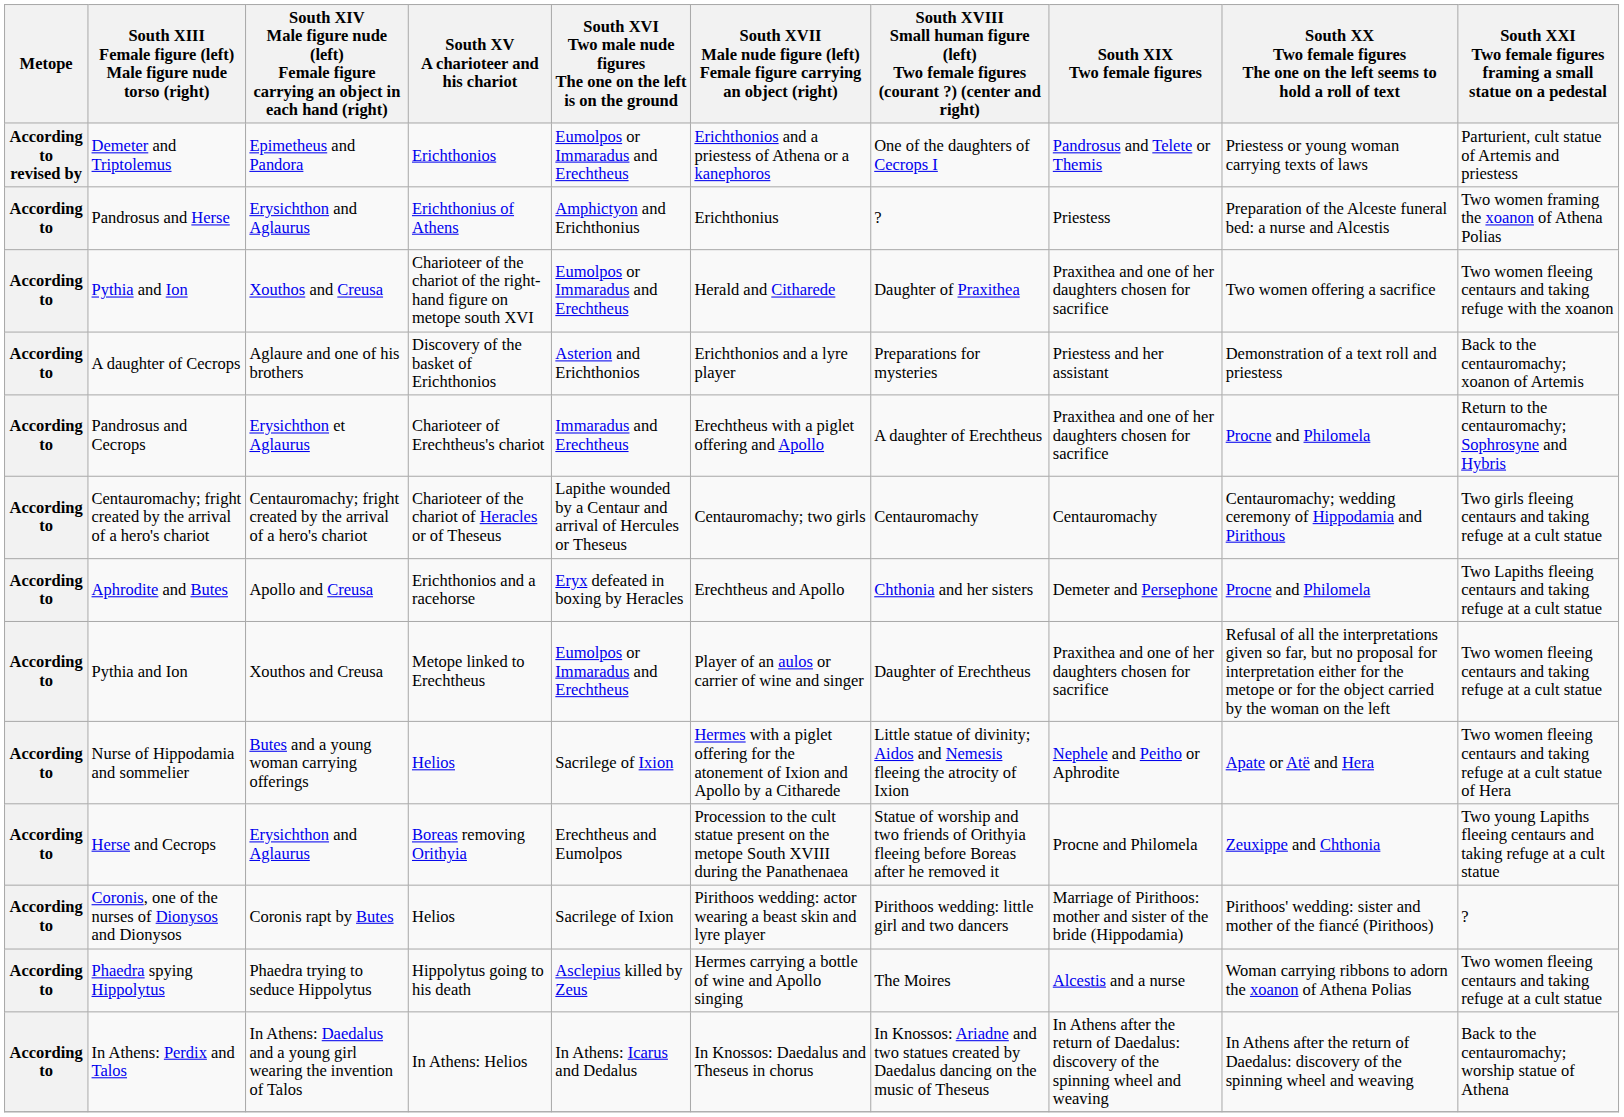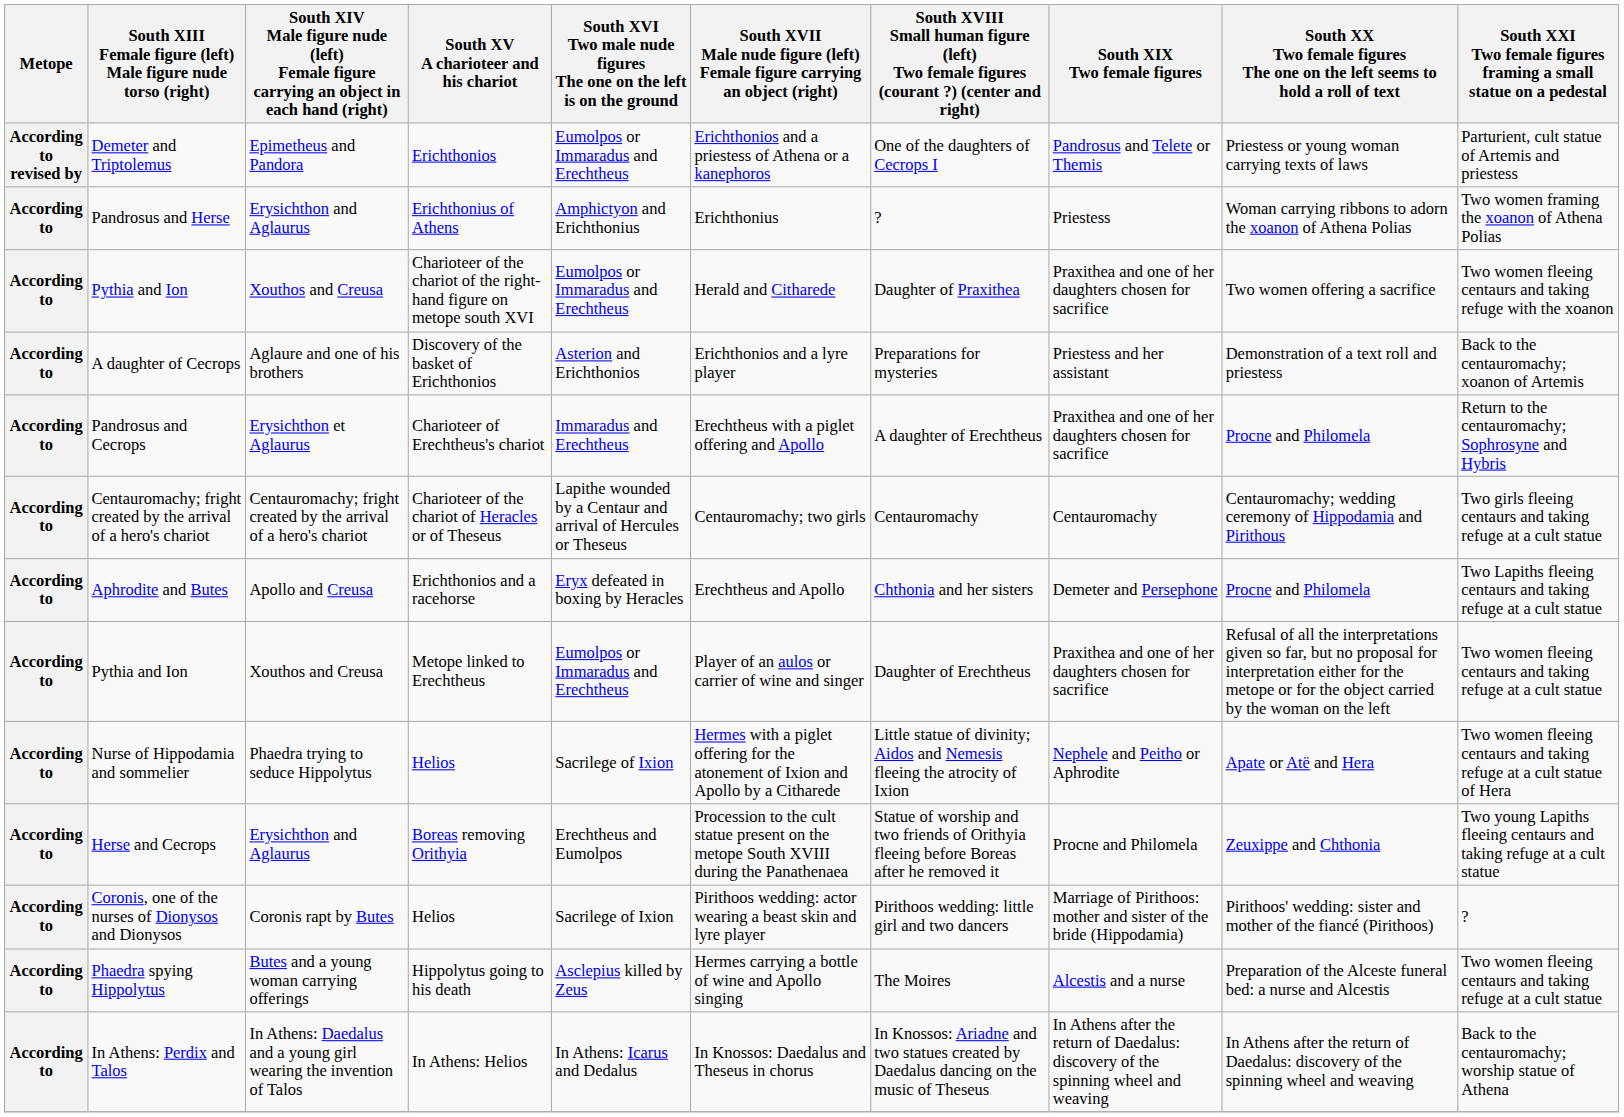 <table class="wikitable centre">
 <tr>
 <th scope="col">Metope</th>
 <th scope="col">South XIII<br>Female figure (left)<br>Male figure nude torso (right)</th>
 <th scope="col">South XIV<br>Male figure nude (left)<br>Female figure carrying an object in each hand (right)</th>
 <th scope="col">South XV<br>A charioteer and his chariot</th>
 <th scope="col">South XVI<br>Two male nude figures<br>The one on the left is on the ground</th>
 <th scope="col">South XVII<br>Male nude figure (left)<br>Female figure carrying an object (right)</th>
 <th scope="col">South XVIII<br>Small human figure (left)<br>Two female figures (courant ?) (center and right)</th>
 <th scope="col">South XIX<br>Two female figures</th>
 <th scope="col">South XX<br>Two female figures<br>The one on the left seems to hold a roll of text</th>
 <th scope="col">South XXI<br>Two female figures framing a small statue on a pedestal</th>
 </tr>
 <tr>
 <th scope="col">According to <br>revised by </th>
 <td><a href='#'>Demeter</a> and <a href='#'>Triptolemus</a></td>
 <td><a href='#'>Epimetheus</a> and <a href='#'>Pandora</a></td>
 <td><a href='#'>Erichthonios</a></td>
 <td><a href='#'>Eumolpos</a> or <a href='#'>Immaradus</a> and <a href='#'>Erechtheus</a></td>
 <td><a href='#'>Erichthonios</a> and a priestess of Athena or a <a href='#'>kanephoros</a></td>
 <td>One of the daughters of <a href='#'>Cecrops I</a></td>
 <td><a href='#'>Pandrosus</a> and <a href='#'>Telete</a> or <a href='#'>Themis</a></td>
 <td>Priestess or young woman carrying texts of laws</td>
 <td>Parturient, cult statue of Artemis and priestess</td>
 </tr>
 <tr>
 <th scope="col">According to </th>
 <td>Pandrosus and <a href='#'>Herse</a></td>
 <td><a href='#'>Erysichthon</a> and <a href='#'>Aglaurus</a></td>
 <td><a href='#'>Erichthonius of Athens</a></td>
 <td><a href='#'>Amphictyon</a> and Erichthonius</td>
 <td>Erichthonius</td>
 <td>?</td>
 <td>Priestess</td>
-<td>Preparation of the Alceste funeral bed: a nurse and Alcestis</td>
+<td>Woman carrying ribbons to adorn the <a href='#'>xoanon</a> of Athena Polias</td>
 <td>Two women framing the <a href='#'>xoanon</a> of Athena Polias</td>
 </tr>
 <tr>
 <th scope="col">According to </th>
 <td><a href='#'>Pythia</a> and <a href='#'>Ion</a></td>
 <td><a href='#'>Xouthos</a> and <a href='#'>Creusa</a></td>
 <td>Charioteer of the chariot of the right-hand figure on metope south XVI</td>
 <td><a href='#'>Eumolpos</a> or <a href='#'>Immaradus</a> and <a href='#'>Erechtheus</a></td>
 <td>Herald and <a href='#'>Citharede</a></td>
 <td>Daughter of <a href='#'>Praxithea</a></td>
 <td>Praxithea and one of her daughters chosen for sacrifice</td>
 <td>Two women offering a sacrifice</td>
 <td>Two women fleeing centaurs and taking refuge with the xoanon</td>
 </tr>
 <tr>
 <th scope="col">According to </th>
 <td>A daughter of Cecrops</td>
 <td>Aglaure and one of his brothers</td>
 <td>Discovery of the basket of Erichthonios</td>
 <td><a href='#'>Asterion</a> and Erichthonios</td>
 <td>Erichthonios and a lyre player</td>
 <td>Preparations for mysteries</td>
 <td>Priestess and her assistant</td>
 <td>Demonstration of a text roll and priestess</td>
 <td>Back to the centauromachy; xoanon of Artemis</td>
 </tr>
 <tr>
 <th scope="col">According to </th>
 <td>Pandrosus and Cecrops</td>
 <td><a href='#'>Erysichthon</a> et <a href='#'>Aglaurus</a></td>
 <td>Charioteer of Erechtheus's chariot</td>
 <td><a href='#'>Immaradus</a> and <a href='#'>Erechtheus</a></td>
 <td>Erechtheus with a piglet offering and <a href='#'>Apollo</a></td>
 <td>A daughter of Erechtheus</td>
 <td>Praxithea and one of her daughters chosen for sacrifice</td>
 <td><a href='#'>Procne</a> and <a href='#'>Philomela</a></td>
 <td>Return to the centauromachy; <a href='#'>Sophrosyne</a> and <a href='#'>Hybris</a></td>
 </tr>
 <tr>
 <th scope="col">According to </th>
 <td>Centauromachy; fright created by the arrival of a hero's chariot</td>
 <td>Centauromachy; fright created by the arrival of a hero's chariot</td>
 <td>Charioteer of the chariot of <a href='#'>Heracles</a> or of Theseus</td>
 <td>Lapithe wounded by a Centaur and arrival of Hercules or Theseus</td>
 <td>Centauromachy; two girls</td>
 <td>Centauromachy</td>
 <td>Centauromachy</td>
 <td>Centauromachy; wedding ceremony of <a href='#'>Hippodamia</a> and <a href='#'>Pirithous</a></td>
 <td>Two girls fleeing centaurs and taking refuge at a cult statue</td>
 </tr>
 <tr>
 <th scope="col">According to </th>
 <td><a href='#'>Aphrodite</a> and <a href='#'>Butes</a></td>
 <td>Apollo and <a href='#'>Creusa</a></td>
 <td>Erichthonios and a racehorse</td>
 <td><a href='#'>Eryx</a> defeated in boxing by Heracles</td>
 <td>Erechtheus and Apollo</td>
 <td><a href='#'>Chthonia</a> and her sisters</td>
 <td>Demeter and <a href='#'>Persephone</a></td>
 <td><a href='#'>Procne</a> and <a href='#'>Philomela</a></td>
 <td>Two Lapiths fleeing centaurs and taking refuge at a cult statue</td>
 </tr>
 <tr>
 <th scope="col">According to </th>
 <td>Pythia and Ion</td>
 <td>Xouthos and Creusa</td>
 <td>Metope linked to Erechtheus</td>
 <td><a href='#'>Eumolpos</a> or <a href='#'>Immaradus</a> and <a href='#'>Erechtheus</a></td>
 <td>Player of an <a href='#'>aulos</a> or carrier of wine and singer</td>
 <td>Daughter of Erechtheus</td>
 <td>Praxithea and one of her daughters chosen for sacrifice</td>
 <td>Refusal of all the interpretations given so far, but no proposal for interpretation either for the metope or for the object carried by the woman on the left</td>
 <td>Two women fleeing centaurs and taking refuge at a cult statue</td>
 </tr>
 <tr>
 <th scope="col">According to </th>
 <td>Nurse of Hippodamia and sommelier</td>
-<td><a href='#'>Butes</a> and a young woman carrying offerings</td>
+<td>Phaedra trying to seduce Hippolytus</td>
 <td><a href='#'>Helios</a></td>
 <td>Sacrilege of <a href='#'>Ixion</a></td>
 <td><a href='#'>Hermes</a> with a piglet offering for the atonement of Ixion and Apollo by a Citharede</td>
 <td>Little statue of divinity; <a href='#'>Aidos</a> and <a href='#'>Nemesis</a> fleeing the atrocity of Ixion</td>
 <td><a href='#'>Nephele</a> and <a href='#'>Peitho</a> or Aphrodite</td>
 <td><a href='#'>Apate</a> or <a href='#'>Atë</a> and <a href='#'>Hera</a></td>
 <td>Two women fleeing centaurs and taking refuge at a cult statue of Hera</td>
 </tr>
 <tr>
 <th scope="col">According to </th>
 <td><a href='#'>Herse</a> and Cecrops</td>
 <td><a href='#'>Erysichthon</a> and <a href='#'>Aglaurus</a></td>
 <td><a href='#'>Boreas</a> removing <a href='#'>Orithyia</a></td>
 <td>Erechtheus and Eumolpos</td>
 <td>Procession to the cult statue present on the metope South XVIII during the Panathenaea</td>
 <td>Statue of worship and two friends of Orithyia fleeing before Boreas after he removed it</td>
 <td>Procne and Philomela</td>
 <td><a href='#'>Zeuxippe</a> and <a href='#'>Chthonia</a></td>
 <td>Two young Lapiths fleeing centaurs and taking refuge at a cult statue</td>
 </tr>
 <tr>
 <th scope="col">According to </th>
 <td><a href='#'>Coronis</a>, one of the nurses of <a href='#'>Dionysos</a> and Dionysos</td>
 <td>Coronis rapt by <a href='#'>Butes</a></td>
 <td>Helios</td>
 <td>Sacrilege of Ixion</td>
 <td>Pirithoos wedding: actor wearing a beast skin and lyre player</td>
 <td>Pirithoos wedding: little girl and two dancers</td>
 <td>Marriage of Pirithoos: mother and sister of the bride (Hippodamia)</td>
 <td>Pirithoos' wedding: sister and mother of the fiancé (Pirithoos)</td>
 <td>?</td>
 </tr>
 <tr>
 <th scope="col">According to </th>
 <td><a href='#'>Phaedra</a> spying <a href='#'>Hippolytus</a></td>
-<td>Phaedra trying to seduce Hippolytus</td>
+<td><a href='#'>Butes</a> and a young woman carrying offerings</td>
 <td>Hippolytus going to his death</td>
 <td><a href='#'>Asclepius</a> killed by <a href='#'>Zeus</a></td>
 <td>Hermes carrying a bottle of wine and Apollo singing</td>
 <td>The Moires</td>
 <td><a href='#'>Alcestis</a> and a nurse</td>
-<td>Woman carrying ribbons to adorn the <a href='#'>xoanon</a> of Athena Polias</td>
+<td>Preparation of the Alceste funeral bed: a nurse and Alcestis</td>
 <td>Two women fleeing centaurs and taking refuge at a cult statue</td>
 </tr>
 <tr>
 <th scope="col">According to </th>
 <td>In Athens: <a href='#'>Perdix</a> and <a href='#'>Talos</a></td>
 <td>In Athens: <a href='#'>Daedalus</a> and a young girl wearing the invention of Talos</td>
 <td>In Athens: Helios</td>
 <td>In Athens: <a href='#'>Icarus</a> and Dedalus</td>
 <td>In Knossos: Daedalus and Theseus in chorus</td>
 <td>In Knossos: <a href='#'>Ariadne</a> and two statues created by Daedalus dancing on the music of Theseus</td>
 <td>In Athens after the return of Daedalus: discovery of the spinning wheel and weaving</td>
 <td>In Athens after the return of Daedalus: discovery of the spinning wheel and weaving</td>
 <td>Back to the centauromachy; worship statue of Athena</td>
 </tr>
 <tr>
 </tr>
 </table>
